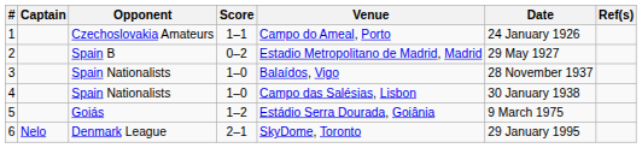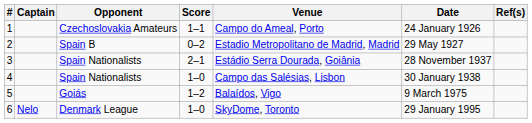 <table class="wikitable sortable" style="text-align: center;">
 <tr>
 <th>#</th>
 <th>Captain</th>
 <th>Opponent</th>
 <th data-sort-type="number">Score</th>
 <th>Venue</th>
 <th data-sort-type="isoDate">Date</th>
 <th class="unsortable">Ref(s)</th>
 </tr>
 <tr>
 <td>1</td>
 <td style="text-align:left;"></td>
 <td style="text-align:left;"><a href='#'>Czechoslovakia</a> Amateurs</td>
 <td>1–1</td>
 <td style="text-align:left;"><a href='#'>Campo do Ameal</a>, <a href='#'>Porto</a></td>
 <td style="text-align:left;">24 January 1926</td>
 <td></td>
 </tr>
 <tr>
 <td>2</td>
 <td style="text-align:left;"></td>
 <td style="text-align:left;"><a href='#'>Spain</a> B</td>
 <td>0–2</td>
 <td style="text-align:left;"><a href='#'>Estadio Metropolitano de Madrid</a>, <a href='#'>Madrid</a></td>
 <td style="text-align:left;">29 May 1927</td>
 <td></td>
 </tr>
 <tr>
 <td>3</td>
 <td style="text-align:left;"></td>
 <td style="text-align:left;"><a href='#'>Spain</a> Nationalists</td>
-<td>1–0</td>
-<td style="text-align:left;"><a href='#'>Balaídos</a>, <a href='#'>Vigo</a></td>
+<td>2–1</td>
+<td style="text-align:left;"><a href='#'>Estádio Serra Dourada</a>, <a href='#'>Goiânia</a></td>
 <td style="text-align:left;">28 November 1937</td>
 <td></td>
 </tr>
 <tr>
 <td>4</td>
 <td style="text-align:left;"></td>
 <td style="text-align:left;"><a href='#'>Spain</a> Nationalists</td>
 <td>1–0</td>
 <td style="text-align:left;"><a href='#'>Campo das Salésias</a>, <a href='#'>Lisbon</a></td>
 <td style="text-align:left;">30 January 1938</td>
 <td></td>
 </tr>
 <tr>
 <td>5</td>
 <td style="text-align:left;"></td>
 <td style="text-align:left;"><a href='#'>Goiás</a></td>
 <td>1–2</td>
-<td style="text-align:left;"><a href='#'>Estádio Serra Dourada</a>, <a href='#'>Goiânia</a></td>
+<td style="text-align:left;"><a href='#'>Balaídos</a>, <a href='#'>Vigo</a></td>
 <td style="text-align:left;">9 March 1975</td>
 <td></td>
 </tr>
 <tr>
 <td>6</td>
 <td style="text-align:left;"><a href='#'>Nelo</a></td>
 <td style="text-align:left;"><a href='#'>Denmark</a> League</td>
-<td>2–1</td>
+<td>1–0</td>
 <td style="text-align:left;"><a href='#'>SkyDome</a>, <a href='#'>Toronto</a></td>
 <td style="text-align:left;">29 January 1995</td>
 <td></td>
 </tr>
 </table>
